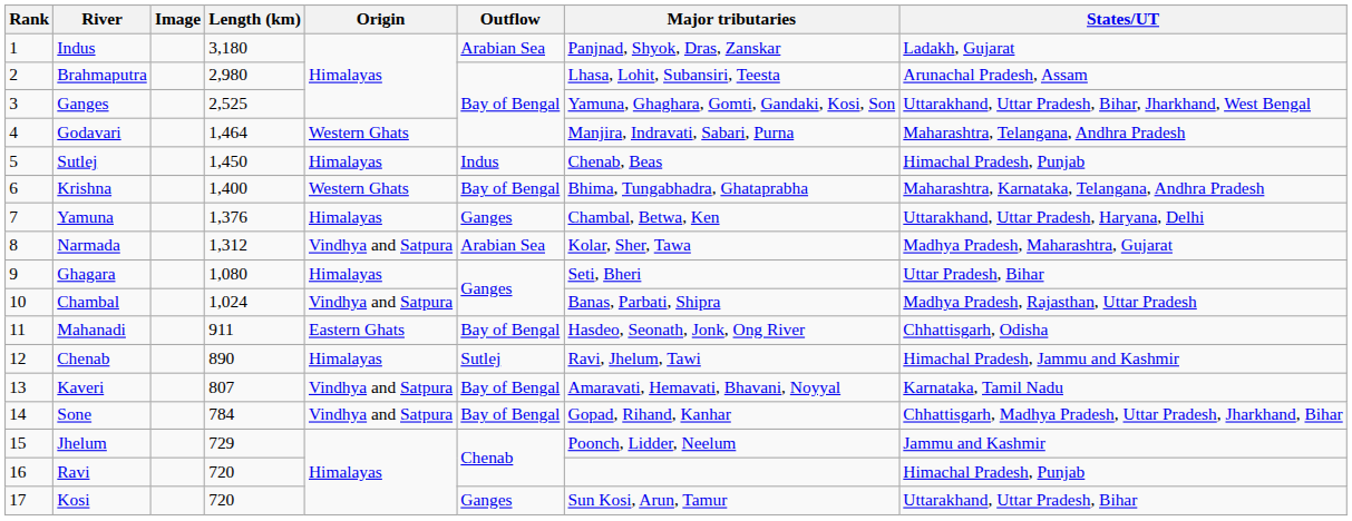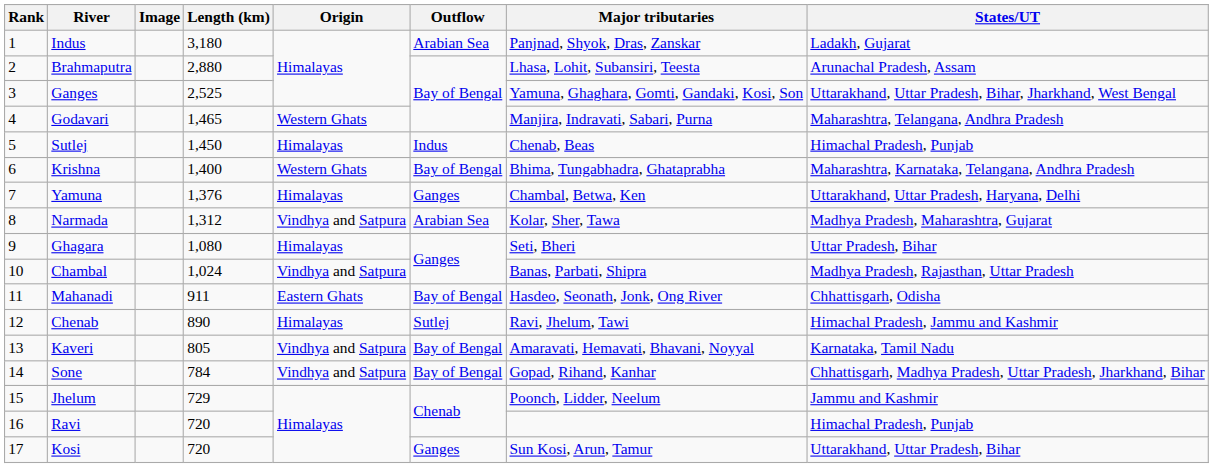 <table class="wikitable sortable sticky-header defaultcenter col1left" style="font-size: 90%">
 <tr>
 <th scope="col">Rank</th>
 <th scope="col">River</th>
 <th scope="col">Image</th>
 <th scope="col" data-sort-type=number>Length (km)</th>
 <th scope="col">Origin</th>
 <th scope="col">Outflow</th>
 <th scope="col">Major tributaries</th>
 <th scope="col"><a href='#'>States/UT</a></th>
 </tr>
 <tr>
 <td>1</td>
 <td><a href='#'>Indus</a></td>
 <td></td>
 <td>3,180</td>
 <td rowspan="3"><a href='#'>Himalayas</a></td>
 <td><a href='#'>Arabian Sea</a></td>
 <td><a href='#'>Panjnad</a>, <a href='#'>Shyok</a>, <a href='#'>Dras</a>, <a href='#'>Zanskar</a></td>
 <td><a href='#'>Ladakh</a>, <a href='#'>Gujarat</a></td>
 </tr>
 <tr>
 <td>2</td>
 <td><a href='#'>Brahmaputra</a></td>
 <td></td>
-<td>2,980</td>
+<td>2,880</td>
 <td rowspan="3"><a href='#'>Bay of Bengal</a></td>
 <td><a href='#'>Lhasa</a>, <a href='#'>Lohit</a>, <a href='#'>Subansiri</a>, <a href='#'>Teesta</a></td>
 <td><a href='#'>Arunachal Pradesh</a>, <a href='#'>Assam</a></td>
 </tr>
 <tr>
 <td>3</td>
 <td><a href='#'>Ganges</a></td>
 <td></td>
 <td>2,525</td>
 <td><a href='#'>Yamuna</a>, <a href='#'>Ghaghara</a>, <a href='#'>Gomti</a>, <a href='#'>Gandaki</a>, <a href='#'>Kosi</a>, <a href='#'>Son</a></td>
 <td><a href='#'>Uttarakhand</a>, <a href='#'>Uttar Pradesh</a>, <a href='#'>Bihar</a>, <a href='#'>Jharkhand</a>, <a href='#'>West Bengal</a></td>
 </tr>
 <tr>
 <td>4</td>
 <td><a href='#'>Godavari</a></td>
 <td></td>
-<td>1,464</td>
+<td>1,465</td>
 <td><a href='#'>Western Ghats</a></td>
 <td><a href='#'>Manjira</a>, <a href='#'>Indravati</a>, <a href='#'>Sabari</a>, <a href='#'>Purna</a></td>
 <td><a href='#'>Maharashtra</a>, <a href='#'>Telangana</a>, <a href='#'>Andhra Pradesh</a></td>
 </tr>
 <tr>
 <td>5</td>
 <td><a href='#'>Sutlej</a></td>
 <td></td>
 <td>1,450</td>
 <td><a href='#'>Himalayas</a></td>
 <td><a href='#'>Indus</a></td>
 <td><a href='#'>Chenab</a>, <a href='#'>Beas</a></td>
 <td><a href='#'>Himachal Pradesh</a>, <a href='#'>Punjab</a></td>
 </tr>
 <tr>
 <td>6</td>
 <td><a href='#'>Krishna</a></td>
 <td></td>
 <td>1,400</td>
 <td><a href='#'>Western Ghats</a></td>
 <td><a href='#'>Bay of Bengal</a></td>
 <td><a href='#'>Bhima</a>, <a href='#'>Tungabhadra</a>,  <a href='#'>Ghataprabha</a></td>
 <td><a href='#'>Maharashtra</a>, <a href='#'>Karnataka</a>, <a href='#'>Telangana</a>, <a href='#'>Andhra Pradesh</a></td>
 </tr>
 <tr>
 <td>7</td>
 <td><a href='#'>Yamuna</a></td>
 <td></td>
 <td>1,376</td>
 <td><a href='#'>Himalayas</a></td>
 <td><a href='#'>Ganges</a></td>
 <td><a href='#'>Chambal</a>, <a href='#'>Betwa</a>, <a href='#'>Ken</a></td>
 <td><a href='#'>Uttarakhand</a>, <a href='#'>Uttar Pradesh</a>, <a href='#'>Haryana</a>, <a href='#'>Delhi</a></td>
 </tr>
 <tr>
 <td>8</td>
 <td><a href='#'>Narmada</a></td>
 <td></td>
 <td>1,312</td>
 <td><a href='#'>Vindhya</a> and <a href='#'>Satpura</a></td>
 <td><a href='#'>Arabian Sea</a></td>
 <td><a href='#'>Kolar</a>, <a href='#'>Sher</a>, <a href='#'>Tawa</a></td>
 <td><a href='#'>Madhya Pradesh</a>, <a href='#'>Maharashtra</a>, <a href='#'>Gujarat</a></td>
 </tr>
 <tr>
 <td>9</td>
 <td><a href='#'>Ghagara</a></td>
 <td></td>
 <td>1,080</td>
 <td><a href='#'>Himalayas</a></td>
 <td rowspan="2"><a href='#'>Ganges</a></td>
 <td><a href='#'>Seti</a>, <a href='#'>Bheri</a></td>
 <td><a href='#'>Uttar Pradesh</a>, <a href='#'>Bihar</a></td>
 </tr>
 <tr>
 <td>10</td>
 <td><a href='#'>Chambal</a></td>
 <td></td>
 <td>1,024</td>
 <td><a href='#'>Vindhya</a> and <a href='#'>Satpura</a></td>
 <td><a href='#'>Banas</a>, <a href='#'>Parbati</a>, <a href='#'>Shipra</a></td>
 <td><a href='#'>Madhya Pradesh</a>, <a href='#'>Rajasthan</a>, <a href='#'>Uttar Pradesh</a></td>
 </tr>
 <tr>
 <td>11</td>
 <td><a href='#'>Mahanadi</a></td>
 <td></td>
 <td>911</td>
 <td><a href='#'>Eastern Ghats</a></td>
 <td><a href='#'>Bay of Bengal</a></td>
 <td><a href='#'>Hasdeo</a>, <a href='#'>Seonath</a>, <a href='#'>Jonk</a>, <a href='#'>Ong River</a></td>
 <td><a href='#'>Chhattisgarh</a>, <a href='#'>Odisha</a></td>
 </tr>
 <tr>
 <td>12</td>
 <td><a href='#'>Chenab</a></td>
 <td></td>
 <td>890</td>
 <td><a href='#'>Himalayas</a></td>
 <td><a href='#'>Sutlej</a></td>
 <td><a href='#'>Ravi</a>, <a href='#'>Jhelum</a>, <a href='#'>Tawi</a></td>
 <td><a href='#'>Himachal Pradesh</a>, <a href='#'>Jammu and Kashmir</a></td>
 </tr>
 <tr>
 <td>13</td>
 <td><a href='#'>Kaveri</a></td>
 <td></td>
-<td>807</td>
+<td>805</td>
 <td><a href='#'>Vindhya</a> and <a href='#'>Satpura</a></td>
 <td><a href='#'>Bay of Bengal</a></td>
 <td><a href='#'>Amaravati</a>, <a href='#'>Hemavati</a>, <a href='#'>Bhavani</a>, <a href='#'>Noyyal</a></td>
 <td><a href='#'>Karnataka</a>, <a href='#'>Tamil Nadu</a></td>
 </tr>
 <tr>
 <td>14</td>
 <td><a href='#'>Sone</a></td>
 <td></td>
 <td>784</td>
 <td><a href='#'>Vindhya</a> and <a href='#'>Satpura</a></td>
 <td><a href='#'>Bay of Bengal</a></td>
 <td><a href='#'>Gopad</a>, <a href='#'>Rihand</a>, <a href='#'>Kanhar</a></td>
 <td><a href='#'>Chhattisgarh</a>, <a href='#'>Madhya Pradesh</a>, <a href='#'>Uttar Pradesh</a>, <a href='#'>Jharkhand</a>, <a href='#'>Bihar</a></td>
 </tr>
 <tr>
 <td>15</td>
 <td><a href='#'>Jhelum</a></td>
 <td></td>
 <td>729</td>
 <td rowspan="3"><a href='#'>Himalayas</a></td>
 <td rowspan="2"><a href='#'>Chenab</a></td>
 <td><a href='#'>Poonch</a>, <a href='#'>Lidder</a>, <a href='#'>Neelum</a></td>
 <td><a href='#'>Jammu and Kashmir</a></td>
 </tr>
 <tr>
 <td>16</td>
 <td><a href='#'>Ravi</a></td>
 <td></td>
 <td>720</td>
 <td></td>
 <td><a href='#'>Himachal Pradesh</a>, <a href='#'>Punjab</a></td>
 </tr>
 <tr>
 <td>17</td>
 <td><a href='#'>Kosi</a></td>
 <td></td>
 <td>720</td>
 <td><a href='#'>Ganges</a></td>
 <td><a href='#'>Sun Kosi</a>, <a href='#'>Arun</a>, <a href='#'>Tamur</a></td>
 <td><a href='#'>Uttarakhand</a>, <a href='#'>Uttar Pradesh</a>, <a href='#'>Bihar</a></td>
 </tr>
 </table>
